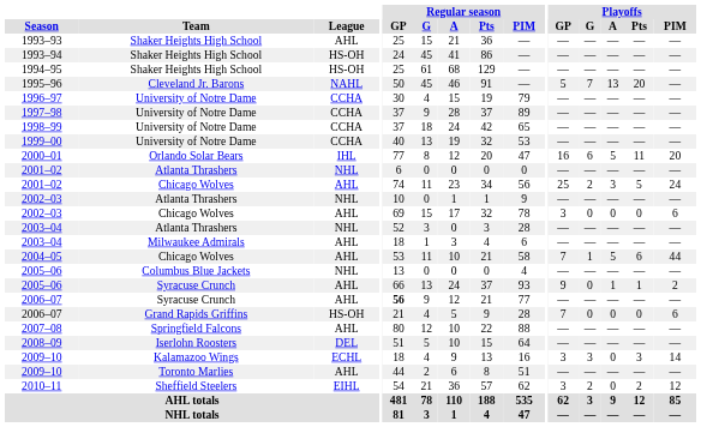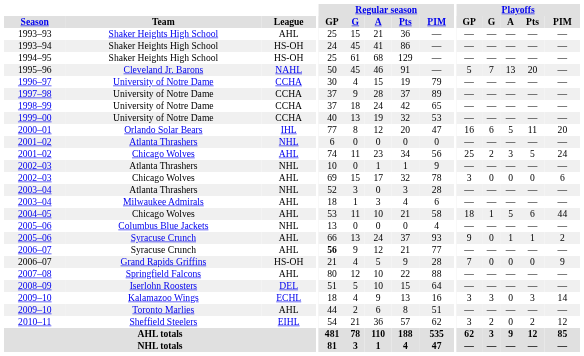 <table border="0" cellpadding="1" cellspacing="0" style="text-align:center; width:60em">
 <tr bgcolor="#e0e0e0">
 <th colspan="3" bgcolor="#ffffff"></th>
 <th rowspan="100" bgcolor="#ffffff"></th>
 <th colspan="5"><a href='#'>Regular season</a></th>
 <th rowspan="100" bgcolor="#ffffff"></th>
 <th colspan="5"><a href='#'>Playoffs</a></th>
 </tr>
 <tr bgcolor="#e0e0e0">
 <th><a href='#'>Season</a></th>
 <th>Team</th>
 <th>League</th>
 <th>GP</th>
 <th><a href='#'>G</a></th>
 <th><a href='#'>A</a></th>
 <th><a href='#'>Pts</a></th>
 <th><a href='#'>PIM</a></th>
 <th>GP</th>
 <th>G</th>
 <th>A</th>
 <th>Pts</th>
 <th>PIM</th>
 </tr>
 <tr>
 <td>1993–93</td>
 <td><a href='#'>Shaker Heights High School</a></td>
 <td>AHL</td>
 <td>25</td>
 <td>15</td>
 <td>21</td>
 <td>36</td>
 <td>—</td>
 <td>—</td>
 <td>—</td>
 <td>—</td>
 <td>—</td>
 <td>—</td>
 </tr>
 <tr bgcolor="#f0f0f0">
 <td>1993–94</td>
 <td>Shaker Heights High School</td>
 <td>HS-OH</td>
 <td>24</td>
 <td>45</td>
 <td>41</td>
 <td>86</td>
 <td>—</td>
 <td>—</td>
 <td>—</td>
 <td>—</td>
 <td>—</td>
 <td>—</td>
 </tr>
 <tr>
 <td>1994–95</td>
 <td>Shaker Heights High School</td>
 <td>HS-OH</td>
 <td>25</td>
 <td>61</td>
 <td>68</td>
 <td>129</td>
 <td>—</td>
 <td>—</td>
 <td>—</td>
 <td>—</td>
 <td>—</td>
 <td>—</td>
 </tr>
 <tr bgcolor="#f0f0f0">
 <td>1995–96</td>
 <td><a href='#'>Cleveland Jr. Barons</a></td>
 <td><a href='#'>NAHL</a></td>
 <td>50</td>
 <td>45</td>
 <td>46</td>
 <td>91</td>
 <td>—</td>
 <td>5</td>
 <td>7</td>
 <td>13</td>
 <td>20</td>
 <td>—</td>
 </tr>
 <tr>
 <td><a href='#'>1996–97</a></td>
 <td><a href='#'>University of Notre Dame</a></td>
 <td><a href='#'>CCHA</a></td>
 <td>30</td>
 <td>4</td>
 <td>15</td>
 <td>19</td>
 <td>79</td>
 <td>—</td>
 <td>—</td>
 <td>—</td>
 <td>—</td>
 <td>—</td>
 </tr>
 <tr bgcolor="#f0f0f0">
 <td><a href='#'>1997–98</a></td>
 <td>University of Notre Dame</td>
 <td>CCHA</td>
 <td>37</td>
 <td>9</td>
 <td>28</td>
 <td>37</td>
 <td>89</td>
 <td>—</td>
 <td>—</td>
 <td>—</td>
 <td>—</td>
 <td>—</td>
 </tr>
 <tr>
 <td><a href='#'>1998–99</a></td>
 <td>University of Notre Dame</td>
 <td>CCHA</td>
 <td>37</td>
 <td>18</td>
 <td>24</td>
 <td>42</td>
 <td>65</td>
 <td>—</td>
 <td>—</td>
 <td>—</td>
 <td>—</td>
 <td>—</td>
 </tr>
 <tr bgcolor="#f0f0f0">
 <td><a href='#'>1999–00</a></td>
 <td>University of Notre Dame</td>
 <td>CCHA</td>
 <td>40</td>
 <td>13</td>
 <td>19</td>
 <td>32</td>
 <td>53</td>
 <td>—</td>
 <td>—</td>
 <td>—</td>
 <td>—</td>
 <td>—</td>
 </tr>
 <tr>
 <td><a href='#'>2000–01</a></td>
 <td><a href='#'>Orlando Solar Bears</a></td>
 <td><a href='#'>IHL</a></td>
 <td>77</td>
 <td>8</td>
 <td>12</td>
 <td>20</td>
 <td>47</td>
 <td>16</td>
 <td>6</td>
 <td>5</td>
 <td>11</td>
 <td>20</td>
 </tr>
 <tr bgcolor="#f0f0f0">
 <td><a href='#'>2001–02</a></td>
 <td><a href='#'>Atlanta Thrashers</a></td>
 <td><a href='#'>NHL</a></td>
 <td>6</td>
 <td>0</td>
 <td>0</td>
 <td>0</td>
 <td>0</td>
 <td>—</td>
 <td>—</td>
 <td>—</td>
 <td>—</td>
 <td>—</td>
 </tr>
 <tr>
 <td><a href='#'>2001–02</a></td>
 <td><a href='#'>Chicago Wolves</a></td>
 <td><a href='#'>AHL</a></td>
 <td>74</td>
 <td>11</td>
 <td>23</td>
 <td>34</td>
 <td>56</td>
 <td>25</td>
 <td>2</td>
 <td>3</td>
 <td>5</td>
 <td>24</td>
 </tr>
 <tr bgcolor="#f0f0f0">
 <td><a href='#'>2002–03</a></td>
 <td>Atlanta Thrashers</td>
 <td>NHL</td>
 <td>10</td>
 <td>0</td>
 <td>1</td>
 <td>1</td>
 <td>9</td>
 <td>—</td>
 <td>—</td>
 <td>—</td>
 <td>—</td>
 <td>—</td>
 </tr>
 <tr>
 <td><a href='#'>2002–03</a></td>
 <td>Chicago Wolves</td>
 <td>AHL</td>
 <td>69</td>
 <td>15</td>
 <td>17</td>
 <td>32</td>
 <td>78</td>
 <td>3</td>
 <td>0</td>
 <td>0</td>
 <td>0</td>
 <td>6</td>
 </tr>
 <tr bgcolor="#f0f0f0">
 <td><a href='#'>2003–04</a></td>
 <td>Atlanta Thrashers</td>
 <td>NHL</td>
 <td>52</td>
 <td>3</td>
 <td>0</td>
 <td>3</td>
 <td>28</td>
 <td>—</td>
 <td>—</td>
 <td>—</td>
 <td>—</td>
 <td>—</td>
 </tr>
 <tr>
 <td><a href='#'>2003–04</a></td>
 <td><a href='#'>Milwaukee Admirals</a></td>
 <td>AHL</td>
 <td>18</td>
 <td>1</td>
 <td>3</td>
 <td>4</td>
 <td>6</td>
 <td>—</td>
 <td>—</td>
 <td>—</td>
 <td>—</td>
 <td>—</td>
 </tr>
 <tr bgcolor="#f0f0f0">
 <td><a href='#'>2004–05</a></td>
 <td>Chicago Wolves</td>
 <td>AHL</td>
 <td>53</td>
 <td>11</td>
 <td>10</td>
 <td>21</td>
 <td>58</td>
-<td>7</td>
+<td>18</td>
 <td>1</td>
 <td>5</td>
 <td>6</td>
 <td>44</td>
 </tr>
 <tr>
 <td><a href='#'>2005–06</a></td>
 <td><a href='#'>Columbus Blue Jackets</a></td>
 <td>NHL</td>
 <td>13</td>
 <td>0</td>
 <td>0</td>
 <td>0</td>
 <td>4</td>
 <td>—</td>
 <td>—</td>
 <td>—</td>
 <td>—</td>
 <td>—</td>
 </tr>
 <tr bgcolor="#f0f0f0">
 <td><a href='#'>2005–06</a></td>
 <td><a href='#'>Syracuse Crunch</a></td>
 <td>AHL</td>
 <td>66</td>
 <td>13</td>
 <td>24</td>
 <td>37</td>
 <td>93</td>
 <td>9</td>
 <td>0</td>
 <td>1</td>
 <td>1</td>
 <td>2</td>
 </tr>
 <tr>
 <td><a href='#'>2006–07</a></td>
 <td>Syracuse Crunch</td>
 <td>AHL</td>
 <td><strong>56</strong></td>
 <td>9</td>
 <td>12</td>
 <td>21</td>
 <td>77</td>
 <td>—</td>
 <td>—</td>
 <td>—</td>
 <td>—</td>
 <td>—</td>
 </tr>
 <tr bgcolor="#f0f0f0">
 <td>2006–07</td>
 <td><a href='#'>Grand Rapids Griffins</a></td>
 <td>HS-OH</td>
 <td>21</td>
 <td>4</td>
 <td>5</td>
 <td>9</td>
 <td>28</td>
 <td>7</td>
 <td>0</td>
 <td>0</td>
 <td>0</td>
-<td>6</td>
+<td>9</td>
 </tr>
 <tr>
 <td><a href='#'>2007–08</a></td>
 <td><a href='#'>Springfield Falcons</a></td>
 <td>AHL</td>
 <td>80</td>
 <td>12</td>
 <td>10</td>
 <td>22</td>
 <td>88</td>
 <td>—</td>
 <td>—</td>
 <td>—</td>
 <td>—</td>
 <td>—</td>
 </tr>
 <tr bgcolor="#f0f0f0">
 <td><a href='#'>2008–09</a></td>
 <td><a href='#'>Iserlohn Roosters</a></td>
 <td><a href='#'>DEL</a></td>
 <td>51</td>
 <td>5</td>
 <td>10</td>
 <td>15</td>
 <td>64</td>
 <td>—</td>
 <td>—</td>
 <td>—</td>
 <td>—</td>
 <td>—</td>
 </tr>
 <tr>
 <td><a href='#'>2009–10</a></td>
 <td><a href='#'>Kalamazoo Wings</a></td>
 <td><a href='#'>ECHL</a></td>
 <td>18</td>
 <td>4</td>
 <td>9</td>
 <td>13</td>
 <td>16</td>
 <td>3</td>
 <td>3</td>
 <td>0</td>
 <td>3</td>
 <td>14</td>
 </tr>
 <tr bgcolor="#f0f0f0">
 <td><a href='#'>2009–10</a></td>
 <td><a href='#'>Toronto Marlies</a></td>
 <td>AHL</td>
 <td>44</td>
 <td>2</td>
 <td>6</td>
 <td>8</td>
 <td>51</td>
 <td>—</td>
 <td>—</td>
 <td>—</td>
 <td>—</td>
 <td>—</td>
 </tr>
 <tr>
 <td><a href='#'>2010–11</a></td>
 <td><a href='#'>Sheffield Steelers</a></td>
 <td><a href='#'>EIHL</a></td>
 <td>54</td>
 <td>21</td>
 <td>36</td>
 <td>57</td>
 <td>62</td>
 <td>3</td>
 <td>2</td>
 <td>0</td>
 <td>2</td>
 <td>12</td>
 </tr>
 <tr bgcolor="#e0e0e0">
 <th colspan="3">AHL totals</th>
 <th>481</th>
 <th>78</th>
 <th>110</th>
 <th>188</th>
 <th>535</th>
 <th>62</th>
 <th>3</th>
 <th>9</th>
 <th>12</th>
 <th>85</th>
 </tr>
 <tr bgcolor="#e0e0e0">
 <th colspan="3">NHL totals</th>
 <th>81</th>
 <th>3</th>
 <th>1</th>
 <th>4</th>
 <th>47</th>
 <th>—</th>
 <th>—</th>
 <th>—</th>
 <th>—</th>
 <th>—</th>
 </tr>
 </table>
